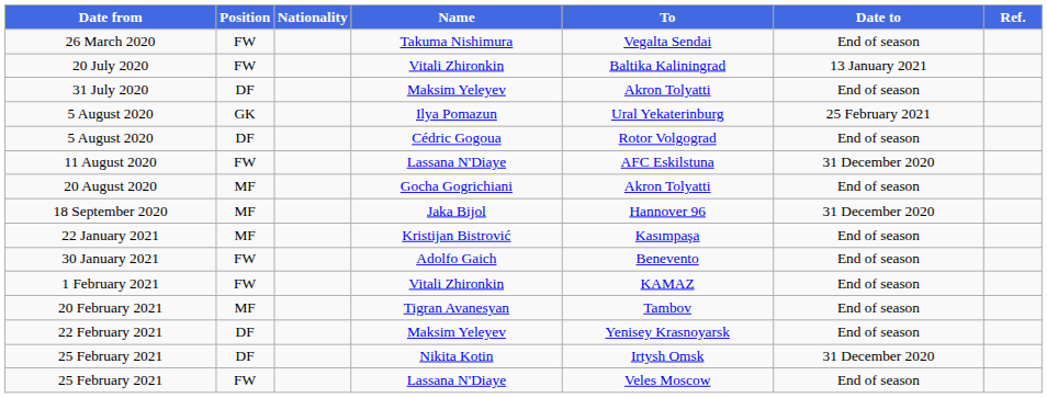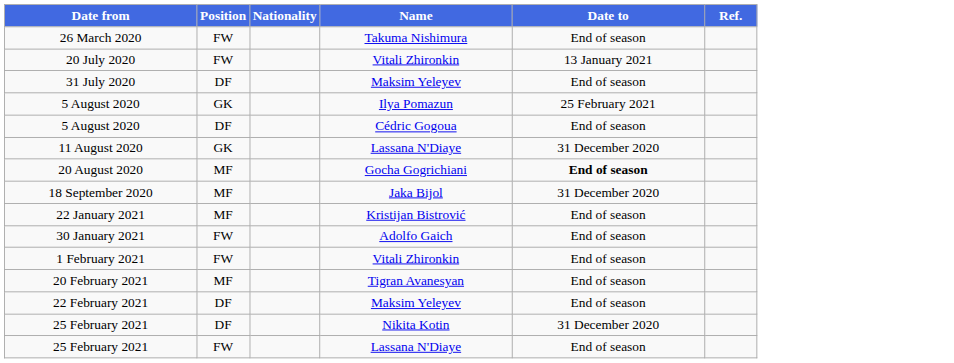 <table class="wikitable" style="text-align:center; font-size:90%; ">
 <tr>
 <th style="background:#4169E1; color:white; width:200px;">Date from</th>
 <th style="background:#4169E1; color:white; width:50px;">Position</th>
 <th style="background:#4169E1; color:white; width:50px;">Nationality</th>
 <th style="background:#4169E1; color:white; width:200px;">Name</th>
-<th style="background:#4169E1; color:white; width:200px;">To</th>
 <th style="background:#4169E1; color:white; width:200px;">Date to</th>
 <th style="background:#4169E1; color:white; width:50px;">Ref.</th>
 </tr>
 <tr>
 <td>26 March 2020</td>
 <td>FW</td>
 <td></td>
 <td><a href='#'>Takuma Nishimura</a></td>
-<td><a href='#'>Vegalta Sendai</a></td>
 <td>End of season</td>
 <td></td>
 </tr>
 <tr>
 <td>20 July 2020</td>
 <td>FW</td>
 <td></td>
 <td><a href='#'>Vitali Zhironkin</a></td>
-<td><a href='#'>Baltika Kaliningrad</a></td>
 <td>13 January 2021</td>
 <td></td>
 </tr>
 <tr>
 <td>31 July 2020</td>
 <td>DF</td>
 <td></td>
 <td><a href='#'>Maksim Yeleyev</a></td>
-<td><a href='#'>Akron Tolyatti</a></td>
 <td>End of season</td>
 <td></td>
 </tr>
 <tr>
 <td>5 August 2020</td>
 <td>GK</td>
 <td></td>
 <td><a href='#'>Ilya Pomazun</a></td>
-<td><a href='#'>Ural Yekaterinburg</a></td>
 <td>25 February 2021</td>
 <td></td>
 </tr>
 <tr>
 <td>5 August 2020</td>
 <td>DF</td>
 <td></td>
 <td><a href='#'>Cédric Gogoua</a></td>
-<td><a href='#'>Rotor Volgograd</a></td>
 <td>End of season</td>
 <td></td>
 </tr>
 <tr>
 <td>11 August 2020</td>
-<td>FW</td>
+<td>GK</td>
 <td></td>
 <td><a href='#'>Lassana N'Diaye</a></td>
-<td><a href='#'>AFC Eskilstuna</a></td>
 <td>31 December 2020</td>
 <td></td>
 </tr>
 <tr>
 <td>20 August 2020</td>
 <td>MF</td>
 <td></td>
 <td><a href='#'>Gocha Gogrichiani</a></td>
-<td><a href='#'>Akron Tolyatti</a></td>
-<td>End of season</td>
+<td><strong>End of season</strong></td>
 <td></td>
 </tr>
 <tr>
 <td>18 September 2020</td>
 <td>MF</td>
 <td></td>
 <td><a href='#'>Jaka Bijol</a></td>
-<td><a href='#'>Hannover 96</a></td>
 <td>31 December 2020</td>
 <td></td>
 </tr>
 <tr>
 <td>22 January 2021</td>
 <td>MF</td>
 <td></td>
 <td><a href='#'>Kristijan Bistrović</a></td>
-<td><a href='#'>Kasımpaşa</a></td>
 <td>End of season</td>
 <td></td>
 </tr>
 <tr>
 <td>30 January 2021</td>
 <td>FW</td>
 <td></td>
 <td><a href='#'>Adolfo Gaich</a></td>
-<td><a href='#'>Benevento</a></td>
 <td>End of season</td>
 <td></td>
 </tr>
 <tr>
 <td>1 February 2021</td>
 <td>FW</td>
 <td></td>
 <td><a href='#'>Vitali Zhironkin</a></td>
-<td><a href='#'>KAMAZ</a></td>
 <td>End of season</td>
 <td></td>
 </tr>
 <tr>
 <td>20 February 2021</td>
 <td>MF</td>
 <td></td>
 <td><a href='#'>Tigran Avanesyan</a></td>
-<td><a href='#'>Tambov</a></td>
 <td>End of season</td>
 <td></td>
 </tr>
 <tr>
 <td>22 February 2021</td>
 <td>DF</td>
 <td></td>
 <td><a href='#'>Maksim Yeleyev</a></td>
-<td><a href='#'>Yenisey Krasnoyarsk</a></td>
 <td>End of season</td>
 <td></td>
 </tr>
 <tr>
 <td>25 February 2021</td>
 <td>DF</td>
 <td></td>
 <td><a href='#'>Nikita Kotin</a></td>
-<td><a href='#'>Irtysh Omsk</a></td>
 <td>31 December 2020</td>
 <td></td>
 </tr>
 <tr>
 <td>25 February 2021</td>
 <td>FW</td>
 <td></td>
 <td><a href='#'>Lassana N'Diaye</a></td>
-<td><a href='#'>Veles Moscow</a></td>
 <td>End of season</td>
 <td></td>
 </tr>
 </table>
